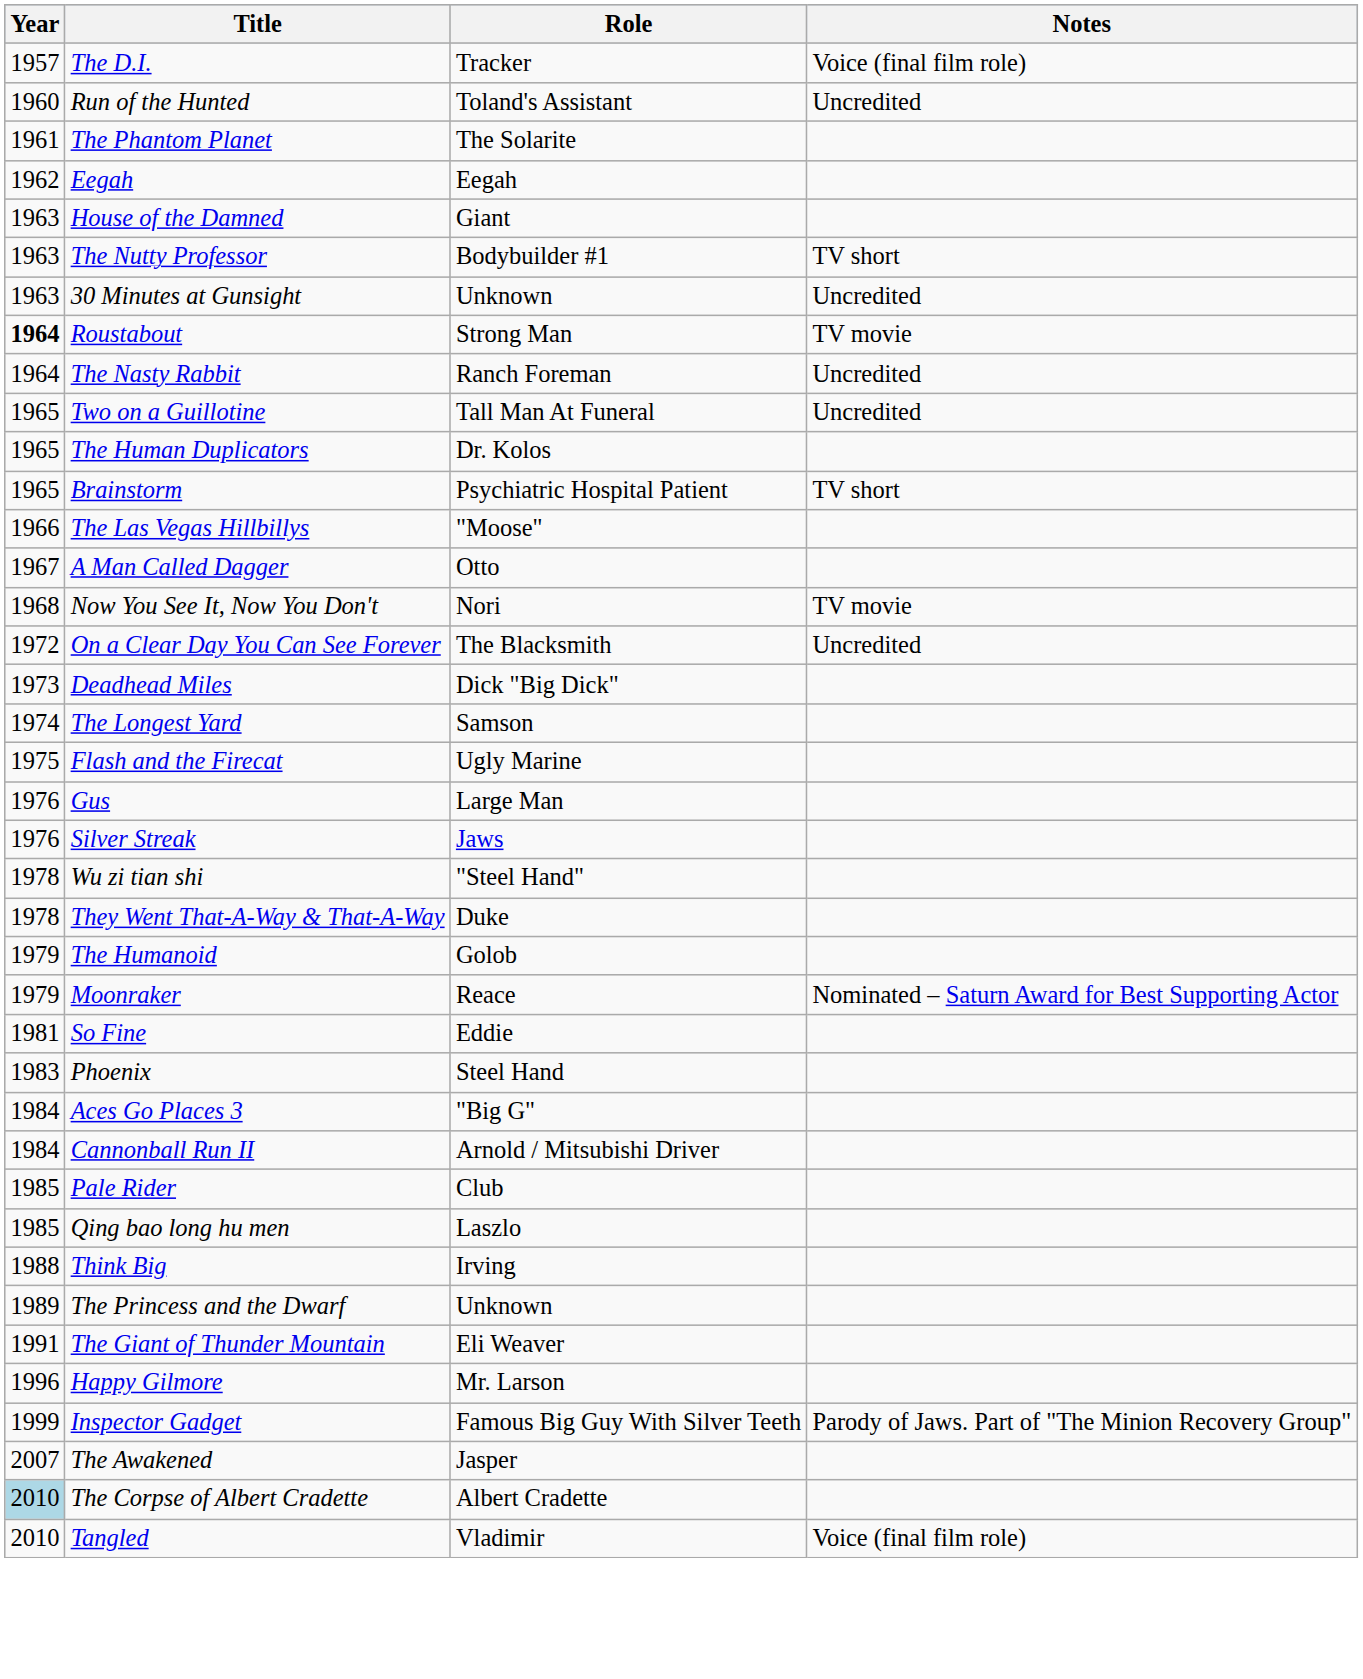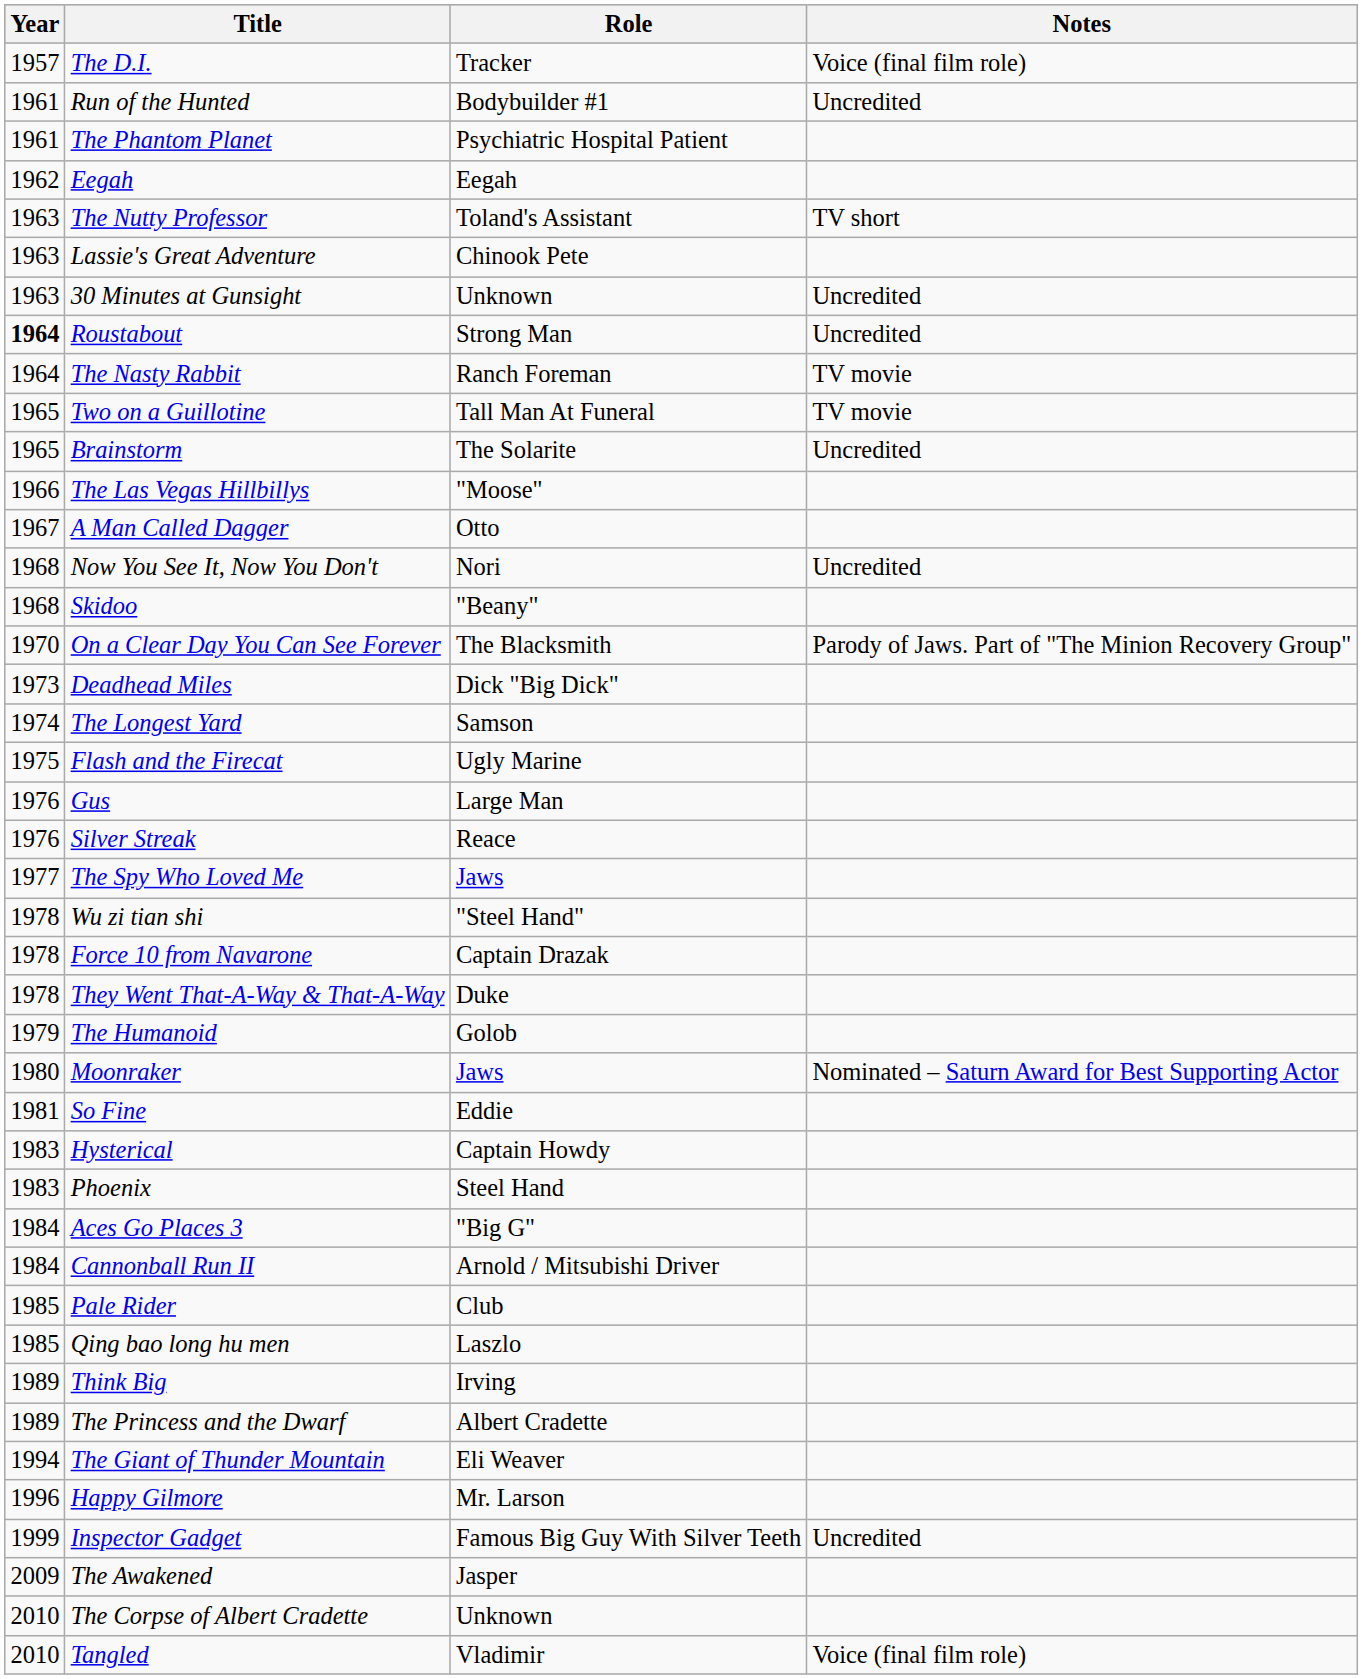 <table class="wikitable">
 <tr style="background:LightSteelBlue; text-align:center;">
 <th>Year</th>
 <th>Title</th>
 <th>Role</th>
 <th>Notes</th>
 </tr>
 <tr>
 <td>1957</td>
 <td><em><a href='#'>The D.I.</a></em></td>
 <td>Tracker</td>
 <td>Voice (final film role)</td>
 </tr>
 <tr>
-<td>1960</td>
+<td>1961</td>
 <td><em>Run of the Hunted</em></td>
-<td>Toland's Assistant</td>
+<td>Bodybuilder #1</td>
 <td>Uncredited</td>
 </tr>
 <tr>
 <td>1961</td>
 <td><em><a href='#'>The Phantom Planet</a></em></td>
-<td>The Solarite</td>
+<td>Psychiatric Hospital Patient</td>
 <td></td>
 </tr>
 <tr>
 <td>1962</td>
 <td><em><a href='#'>Eegah</a></em></td>
 <td>Eegah</td>
 <td></td>
 </tr>
 <tr>
 <td>1963</td>
-<td><em><a href='#'>House of the Damned</a></em></td>
-<td>Giant</td>
-<td></td>
+<td><em><a href='#'>The Nutty Professor</a></em></td>
+<td>Toland's Assistant</td>
+<td>TV short</td>
 </tr>
 <tr>
 <td>1963</td>
-<td><em><a href='#'>The Nutty Professor</a></em></td>
-<td>Bodybuilder #1</td>
-<td>TV short</td>
+<td><em>Lassie's Great Adventure</em></td>
+<td>Chinook Pete</td>
+<td></td>
 </tr>
 <tr>
 <td>1963</td>
 <td><em>30 Minutes at Gunsight</em></td>
 <td>Unknown</td>
 <td>Uncredited</td>
 </tr>
 <tr>
 <td><strong>1964</strong></td>
 <td><em><a href='#'>Roustabout</a></em></td>
 <td>Strong Man</td>
-<td>TV movie</td>
+<td>Uncredited</td>
 </tr>
 <tr>
 <td>1964</td>
 <td><em><a href='#'>The Nasty Rabbit</a></em></td>
 <td>Ranch Foreman</td>
-<td>Uncredited</td>
+<td>TV movie</td>
 </tr>
 <tr>
 <td>1965</td>
 <td><em><a href='#'>Two on a Guillotine</a></em></td>
 <td>Tall Man At Funeral</td>
-<td>Uncredited</td>
-</tr>
-<tr>
-<td>1965</td>
-<td><em><a href='#'>The Human Duplicators</a></em></td>
-<td>Dr. Kolos</td>
-<td></td>
+<td>TV movie</td>
 </tr>
 <tr>
 <td>1965</td>
 <td><em><a href='#'>Brainstorm</a></em></td>
-<td>Psychiatric Hospital Patient</td>
-<td>TV short</td>
+<td>The Solarite</td>
+<td>Uncredited</td>
 </tr>
 <tr>
 <td>1966</td>
 <td><em><a href='#'>The Las Vegas Hillbillys</a></em></td>
 <td>"Moose"</td>
 <td></td>
 </tr>
 <tr>
 <td>1967</td>
 <td><em><a href='#'>A Man Called Dagger</a></em></td>
 <td>Otto</td>
 <td></td>
 </tr>
 <tr>
 <td>1968</td>
 <td><em>Now You See It, Now You Don't</em></td>
 <td>Nori</td>
-<td>TV movie</td>
+<td>Uncredited</td>
 </tr>
 <tr>
-<td>1972</td>
+<td>1968</td>
+<td><em><a href='#'>Skidoo</a></em></td>
+<td>"Beany"</td>
+<td></td>
+</tr>
+<tr>
+<td>1970</td>
 <td><em><a href='#'>On a Clear Day You Can See Forever</a></em></td>
 <td>The Blacksmith</td>
-<td>Uncredited</td>
+<td>Parody of Jaws. Part of "The Minion Recovery Group"</td>
 </tr>
 <tr>
 <td>1973</td>
 <td><em><a href='#'>Deadhead Miles</a></em></td>
 <td>Dick "Big Dick"</td>
 <td></td>
 </tr>
 <tr>
 <td>1974</td>
 <td><em><a href='#'>The Longest Yard</a></em></td>
 <td>Samson</td>
 <td></td>
 </tr>
 <tr>
 <td>1975</td>
 <td><em><a href='#'>Flash and the Firecat</a></em></td>
 <td>Ugly Marine</td>
 <td></td>
 </tr>
 <tr>
 <td>1976</td>
 <td><em><a href='#'>Gus</a></em></td>
 <td>Large Man</td>
 <td></td>
 </tr>
 <tr>
 <td>1976</td>
 <td><em><a href='#'>Silver Streak</a></em></td>
+<td>Reace</td>
+<td></td>
+</tr>
+<tr>
+<td>1977</td>
+<td><em><a href='#'>The Spy Who Loved Me</a></em></td>
 <td><a href='#'>Jaws</a></td>
 <td></td>
 </tr>
 <tr>
 <td>1978</td>
 <td><em>Wu zi tian shi</em></td>
 <td>"Steel Hand"</td>
+<td></td>
+</tr>
+<tr>
+<td>1978</td>
+<td><em><a href='#'>Force 10 from Navarone</a></em></td>
+<td>Captain Drazak</td>
 <td></td>
 </tr>
 <tr>
 <td>1978</td>
 <td><em><a href='#'>They Went That-A-Way & That-A-Way</a></em></td>
 <td>Duke</td>
 <td></td>
 </tr>
 <tr>
 <td>1979</td>
 <td><em><a href='#'>The Humanoid</a></em></td>
 <td>Golob</td>
 <td></td>
 </tr>
 <tr>
-<td>1979</td>
+<td>1980</td>
 <td><em><a href='#'>Moonraker</a></em></td>
-<td>Reace</td>
+<td><a href='#'>Jaws</a></td>
 <td>Nominated – <a href='#'>Saturn Award for Best Supporting Actor</a></td>
 </tr>
 <tr>
 <td>1981</td>
 <td><em><a href='#'>So Fine</a></em></td>
 <td>Eddie</td>
+<td></td>
+</tr>
+<tr>
+<td>1983</td>
+<td><em><a href='#'>Hysterical</a></em></td>
+<td>Captain Howdy</td>
 <td></td>
 </tr>
 <tr>
 <td>1983</td>
 <td><em>Phoenix</em></td>
 <td>Steel Hand</td>
 <td></td>
 </tr>
 <tr>
 <td>1984</td>
 <td><em><a href='#'>Aces Go Places 3</a></em></td>
 <td>"Big G"</td>
 <td></td>
 </tr>
 <tr>
 <td>1984</td>
 <td><em><a href='#'>Cannonball Run II</a></em></td>
 <td>Arnold / Mitsubishi Driver</td>
 <td></td>
 </tr>
 <tr>
 <td>1985</td>
 <td><em><a href='#'>Pale Rider</a></em></td>
 <td>Club</td>
 <td></td>
 </tr>
 <tr>
 <td>1985</td>
 <td><em>Qing bao long hu men</em></td>
 <td>Laszlo</td>
 <td></td>
 </tr>
 <tr>
-<td>1988</td>
+<td>1989</td>
 <td><em><a href='#'>Think Big</a></em></td>
 <td>Irving</td>
 <td></td>
 </tr>
 <tr>
 <td>1989</td>
 <td><em>The Princess and the Dwarf</em></td>
-<td>Unknown</td>
+<td>Albert Cradette</td>
 <td></td>
 </tr>
 <tr>
-<td>1991</td>
+<td>1994</td>
 <td><em><a href='#'>The Giant of Thunder Mountain</a></em></td>
 <td>Eli Weaver</td>
 <td></td>
 </tr>
 <tr>
 <td>1996</td>
 <td><em><a href='#'>Happy Gilmore</a></em></td>
 <td>Mr. Larson</td>
 <td></td>
 </tr>
 <tr>
 <td>1999</td>
 <td><em><a href='#'>Inspector Gadget</a></em></td>
 <td>Famous Big Guy With Silver Teeth</td>
-<td>Parody of Jaws. Part of "The Minion Recovery Group"</td>
+<td>Uncredited</td>
 </tr>
 <tr>
-<td>2007</td>
+<td>2009</td>
 <td><em>The Awakened</em></td>
 <td>Jasper</td>
 <td></td>
 </tr>
 <tr>
-<td style="background: lightblue;">2010</td>
+<td>2010</td>
 <td><em>The Corpse of Albert Cradette</em></td>
-<td>Albert Cradette</td>
+<td>Unknown</td>
 <td></td>
 </tr>
 <tr>
 <td>2010</td>
 <td><em><a href='#'>Tangled</a></em></td>
 <td>Vladimir</td>
 <td>Voice (final film role)</td>
 </tr>
 </table>
